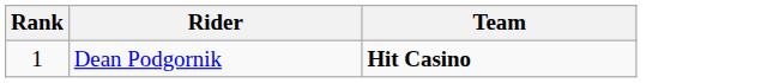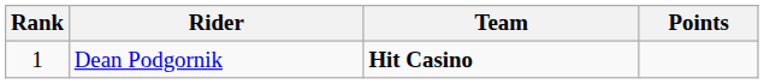 <table class="wikitable">
 <tr>
 <th>Rank</th>
 <th>Rider</th>
 <th>Team</th>
+<th>Points</th>
 </tr>
 <tr>
 <td align=center>1</td>
 <td width=200> <a href='#'>Dean Podgornik</a> </td>
 <td width=187><strong>Hit Casino</strong></td>
+<td width=76 align=center></td>
 </tr>
 </table>
